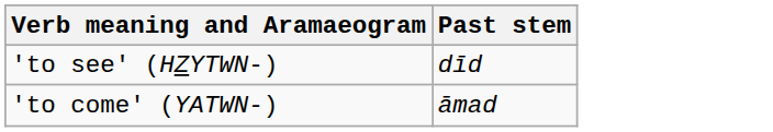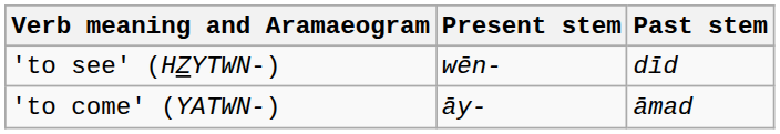 <table class="wikitable">
 <tr>
 <th>Verb meaning and Aramaeogram</th>
+<th>Present stem</th>
 <th>Past stem</th>
 </tr>
 <tr>
 <td>'to see' (<em>H<u>Z</u>YTWN</em>-)</td>
+<td><em>wēn-</em></td>
 <td><em>dīd</em></td>
 </tr>
 <tr>
 <td>'to come' (<em>YATWN-</em>)</td>
+<td><em>āy-</em></td>
 <td><em>āmad</em></td>
 </tr>
 </table>
